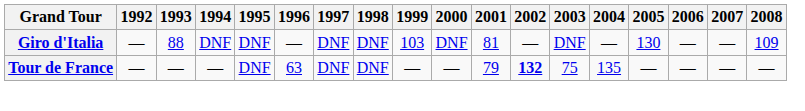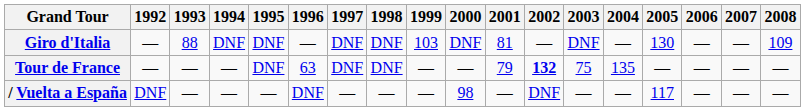 <table class="wikitable plainrowheaders">
 <tr>
 <th>Grand Tour</th>
 <th scope="col">1992</th>
 <th scope="col">1993</th>
 <th scope="col">1994</th>
 <th scope="col">1995</th>
 <th scope="col">1996</th>
 <th scope="col">1997</th>
 <th scope="col">1998</th>
 <th scope="col">1999</th>
 <th scope="col">2000</th>
 <th scope="col">2001</th>
 <th scope="col">2002</th>
 <th scope="col">2003</th>
 <th scope="col">2004</th>
 <th scope="col">2005</th>
 <th scope="col">2006</th>
 <th scope="col">2007</th>
 <th scope="col">2008</th>
 </tr>
 <tr style="text-align:center;">
 <th scope="row"> <a href='#'>Giro d'Italia</a></th>
 <td>—</td>
 <td style="text-align:center;"><a href='#'>88</a></td>
 <td style="text-align:center;"><a href='#'>DNF</a></td>
 <td style="text-align:center;"><a href='#'>DNF</a></td>
 <td>—</td>
 <td style="text-align:center;"><a href='#'>DNF</a></td>
 <td style="text-align:center;"><a href='#'>DNF</a></td>
 <td style="text-align:center;"><a href='#'>103</a></td>
 <td><a href='#'>DNF</a></td>
 <td style="text-align:center;"><a href='#'>81</a></td>
 <td>—</td>
 <td style="text-align:center;"><a href='#'>DNF</a></td>
 <td>—</td>
 <td style="text-align:center;"><a href='#'>130</a></td>
 <td>—</td>
 <td>—</td>
 <td style="text-align:center;"><a href='#'>109</a></td>
 </tr>
 <tr style="text-align:center;">
 <th scope="row"> <a href='#'>Tour de France</a></th>
 <td>—</td>
 <td>—</td>
 <td>—</td>
 <td style="text-align:center;"><a href='#'>DNF</a></td>
 <td style="text-align:center;"><a href='#'>63</a></td>
 <td style="text-align:center;"><a href='#'>DNF</a></td>
 <td style="text-align:center;"><a href='#'>DNF</a></td>
 <td>—</td>
 <td>—</td>
 <td><a href='#'>79</a></td>
 <td style="text-align:center;"><strong><a href='#'>132</a></strong></td>
 <td><a href='#'>75</a></td>
 <td style="text-align:center;"><a href='#'>135</a></td>
 <td>—</td>
 <td>—</td>
 <td>—</td>
 <td>—</td>
 </tr>
+<tr style="text-align:center;">
+<th scope="row">/ <a href='#'>Vuelta a España</a></th>
+<td style="text-align:center;"><a href='#'>DNF</a></td>
+<td>—</td>
+<td>—</td>
+<td>—</td>
+<td style="text-align:center;"><a href='#'>DNF</a></td>
+<td>—</td>
+<td>—</td>
+<td>—</td>
+<td style="text-align:center;"><a href='#'>98</a></td>
+<td>—</td>
+<td style="text-align:center;"><a href='#'>DNF</a></td>
+<td>—</td>
+<td>—</td>
+<td style="text-align:center;"><a href='#'>117</a></td>
+<td>—</td>
+<td>—</td>
+<td>—</td>
+</tr>
 </table>
